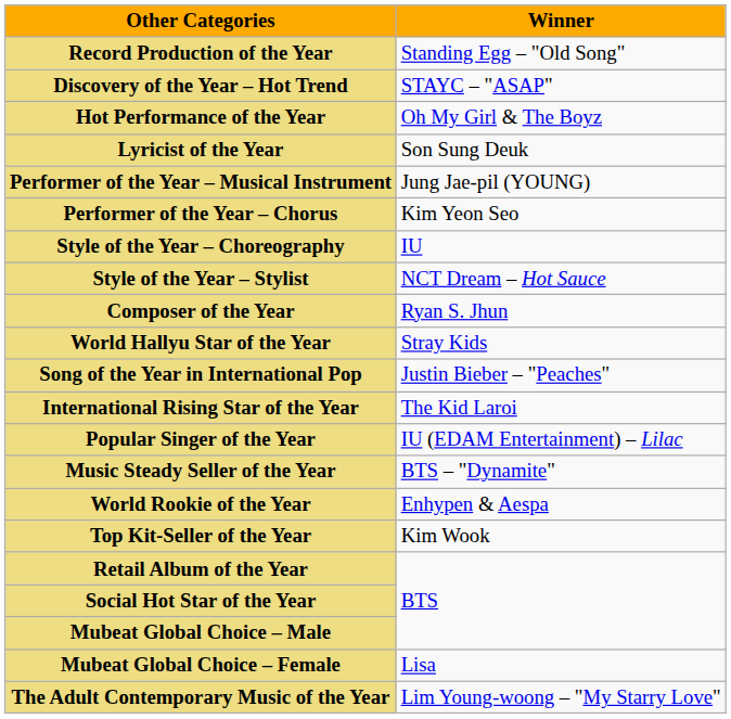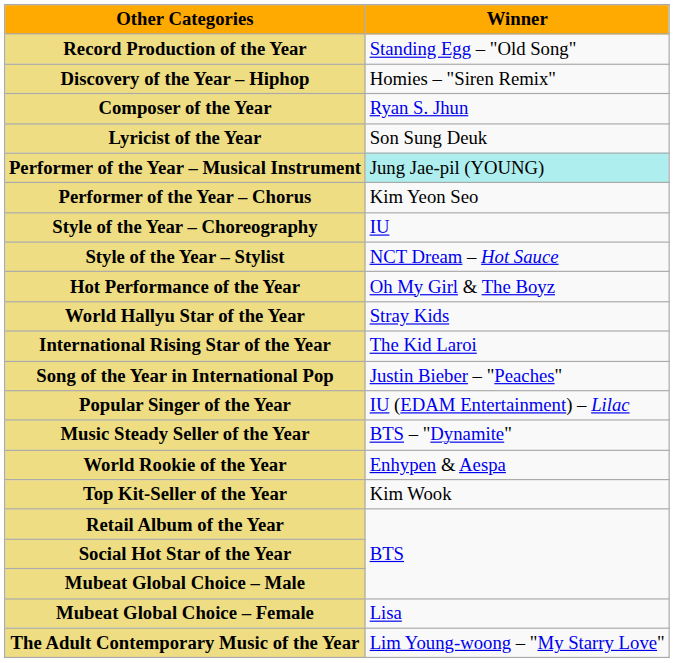 <table class="wikitable plainrowheaders">
 <tr>
 <th style="background:#FFAA00">Other Categories</th>
 <th style="background:#FFAA00">Winner</th>
 </tr>
 <tr>
 <th scope="row" style="background:#EEDD82">Record Production of the Year</th>
 <td><a href='#'>Standing Egg</a> – "Old Song"</td>
 </tr>
 <tr>
-<th scope="row" style="background:#EEDD82">Discovery of the Year – Hot Trend</th>
-<td><a href='#'>STAYC</a> – "<a href='#'>ASAP</a>"</td>
+<th scope="row" style="background:#EEDD82">Discovery of the Year – Hiphop</th>
+<td>Homies – "Siren Remix"</td>
 </tr>
 <tr>
-<th scope="row" style="background:#EEDD82">Hot Performance of the Year</th>
-<td><a href='#'>Oh My Girl</a> & <a href='#'>The Boyz</a></td>
+<th scope="row" style="background:#EEDD82">Composer of the Year</th>
+<td><a href='#'>Ryan S. Jhun</a></td>
 </tr>
 <tr>
 <th scope="row" style="background:#EEDD82">Lyricist of the Year</th>
 <td>Son Sung Deuk</td>
 </tr>
 <tr>
 <th scope="row" style="background:#EEDD82">Performer of the Year – Musical Instrument</th>
-<td>Jung Jae-pil (YOUNG)</td>
+<td style="background: paleturquoise;">Jung Jae-pil (YOUNG)</td>
 </tr>
 <tr>
 <th scope="row" style="background:#EEDD82">Performer of the Year – Chorus</th>
 <td>Kim Yeon Seo</td>
 </tr>
 <tr>
 <th scope="row" style="background:#EEDD82">Style of the Year – Choreography</th>
 <td><a href='#'>IU</a></td>
 </tr>
 <tr>
 <th scope="row" style="background:#EEDD82">Style of the Year – Stylist</th>
 <td><a href='#'>NCT Dream</a> – <em><a href='#'>Hot Sauce</a></em></td>
 </tr>
 <tr>
-<th scope="row" style="background:#EEDD82">Composer of the Year</th>
-<td><a href='#'>Ryan S. Jhun</a></td>
+<th scope="row" style="background:#EEDD82">Hot Performance of the Year</th>
+<td><a href='#'>Oh My Girl</a> & <a href='#'>The Boyz</a></td>
 </tr>
 <tr>
 <th scope="row" style="background:#EEDD82">World Hallyu Star of the Year</th>
 <td><a href='#'>Stray Kids</a></td>
 </tr>
 <tr>
+<th scope="row" style="background:#EEDD82">International Rising Star of the Year</th>
+<td><a href='#'>The Kid Laroi</a></td>
+</tr>
+<tr>
 <th scope="row" style="background:#EEDD82">Song of the Year in International Pop</th>
 <td><a href='#'>Justin Bieber</a> – "<a href='#'>Peaches</a>"</td>
-</tr>
-<tr>
-<th scope="row" style="background:#EEDD82">International Rising Star of the Year</th>
-<td><a href='#'>The Kid Laroi</a></td>
 </tr>
 <tr>
 <th scope="row" style="background:#EEDD82">Popular Singer of the Year</th>
 <td><a href='#'>IU</a> (<a href='#'>EDAM Entertainment</a>) – <em><a href='#'>Lilac</a></em></td>
 </tr>
 <tr>
 <th scope="row" style="background:#EEDD82">Music Steady Seller of the Year</th>
 <td><a href='#'>BTS</a>  – "<a href='#'>Dynamite</a>"</td>
 </tr>
 <tr>
 <th scope="row" style="background:#EEDD82">World Rookie of the Year</th>
 <td><a href='#'>Enhypen</a> & <a href='#'>Aespa</a></td>
 </tr>
 <tr>
 <th scope="row" style="background:#EEDD82">Top Kit-Seller of the Year</th>
 <td>Kim Wook</td>
 </tr>
 <tr>
 <th scope="row" style="background:#EEDD82">Retail Album of the Year</th>
 <td rowspan="3"><a href='#'>BTS</a></td>
 </tr>
 <tr>
 <th scope="row" style="background:#EEDD82">Social Hot Star of the Year</th>
 </tr>
 <tr>
 <th scope="row" style="background:#EEDD82">Mubeat Global Choice – Male</th>
 </tr>
 <tr>
 <th scope="row" style="background:#EEDD82">Mubeat Global Choice – Female</th>
 <td><a href='#'>Lisa</a></td>
 </tr>
 <tr>
 <th scope="row" style="background:#EEDD82">The Adult Contemporary Music of the Year</th>
 <td><a href='#'>Lim Young-woong</a> – "<a href='#'>My Starry Love</a>"</td>
 </tr>
 </table>
